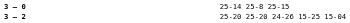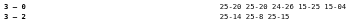 <table style="width:100%;" cellspacing="1">
 <tr>
 <th width=20%></th>
 <th width=12%></th>
 <th width=20%></th>
 <th width=33%></th>
 <td></td>
 </tr>
 <tr style=font-size:90%>
 <td align=right><strong></strong></td>
 <td align=center><strong>3 – 0</strong></td>
 <td></td>
-<td>25-14 25-8 25-15</td>
+<td>25-20 25-20 24-26 15-25 15-04</td>
 <td></td>
 </tr>
 <tr style=font-size:90%>
 <td align=right><strong></strong></td>
 <td align=center><strong>3 – 2</strong></td>
 <td></td>
-<td>25-20 25-20 24-26 15-25 15-04</td>
+<td>25-14 25-8 25-15</td>
 </tr>
 </table>
